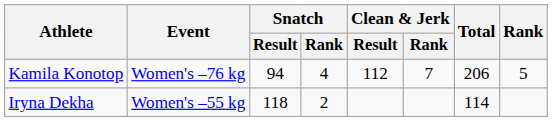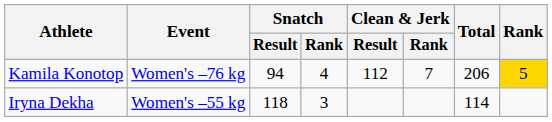 <table class="wikitable" style="font-size:90%">
 <tr>
 <th rowspan="2">Athlete</th>
 <th rowspan="2">Event</th>
 <th colspan="2">Snatch</th>
 <th colspan="2">Clean & Jerk</th>
 <th rowspan="2">Total</th>
 <th rowspan="2">Rank</th>
 </tr>
 <tr style="font-size:95%">
 <th>Result</th>
 <th>Rank</th>
 <th>Result</th>
 <th>Rank</th>
 </tr>
 <tr align=center>
 <td align=left><a href='#'>Kamila Konotop</a></td>
 <td align=left><a href='#'>Women's –76 kg</a></td>
 <td>94</td>
 <td>4</td>
 <td>112</td>
 <td>7</td>
 <td>206</td>
-<td>5</td>
+<td style="background: gold;">5</td>
 </tr>
 <tr align=center>
 <td align=left><a href='#'>Iryna Dekha</a></td>
 <td align=left><a href='#'>Women's –55 kg</a></td>
 <td>118</td>
-<td>2</td>
+<td>3</td>
 <td></td>
 <td></td>
 <td>114</td>
 <td></td>
 </tr>
 </table>
